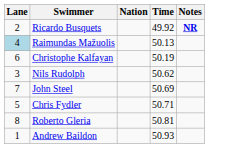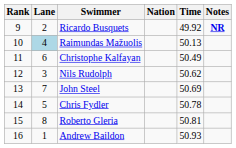 <table class="wikitable sortable" style="text-align:center">
 <tr>
+<th>Rank</th>
 <th>Lane</th>
 <th>Swimmer</th>
 <th>Nation</th>
 <th>Time</th>
 <th>Notes</th>
 </tr>
 <tr>
+<td>9</td>
 <td>2</td>
 <td align=left><a href='#'>Ricardo Busquets</a></td>
 <td align=left></td>
 <td>49.92</td>
 <td><strong><a href='#'>NR</a></strong></td>
 </tr>
 <tr>
+<td>10</td>
 <td style="background: lightblue;">4</td>
 <td align=left><a href='#'>Raimundas Mažuolis</a></td>
 <td align=left></td>
 <td>50.13</td>
 <td></td>
 </tr>
 <tr>
+<td>11</td>
 <td>6</td>
 <td align=left><a href='#'>Christophe Kalfayan</a></td>
 <td align=left></td>
-<td>50.19</td>
+<td>50.49</td>
 <td></td>
 </tr>
 <tr>
+<td>12</td>
 <td>3</td>
 <td align=left><a href='#'>Nils Rudolph</a></td>
 <td align=left></td>
 <td>50.62</td>
 <td></td>
 </tr>
 <tr>
+<td>13</td>
 <td>7</td>
 <td align=left><a href='#'>John Steel</a></td>
 <td align=left></td>
 <td>50.69</td>
 <td></td>
 </tr>
 <tr>
+<td>14</td>
 <td>5</td>
 <td align=left><a href='#'>Chris Fydler</a></td>
 <td align=left></td>
-<td>50.71</td>
+<td>50.78</td>
 <td></td>
 </tr>
 <tr>
+<td>15</td>
 <td>8</td>
 <td align=left><a href='#'>Roberto Gleria</a></td>
 <td align=left></td>
 <td>50.81</td>
 <td></td>
 </tr>
 <tr>
+<td>16</td>
 <td>1</td>
 <td align=left><a href='#'>Andrew Baildon</a></td>
 <td align=left></td>
 <td>50.93</td>
 <td></td>
 </tr>
 </table>
